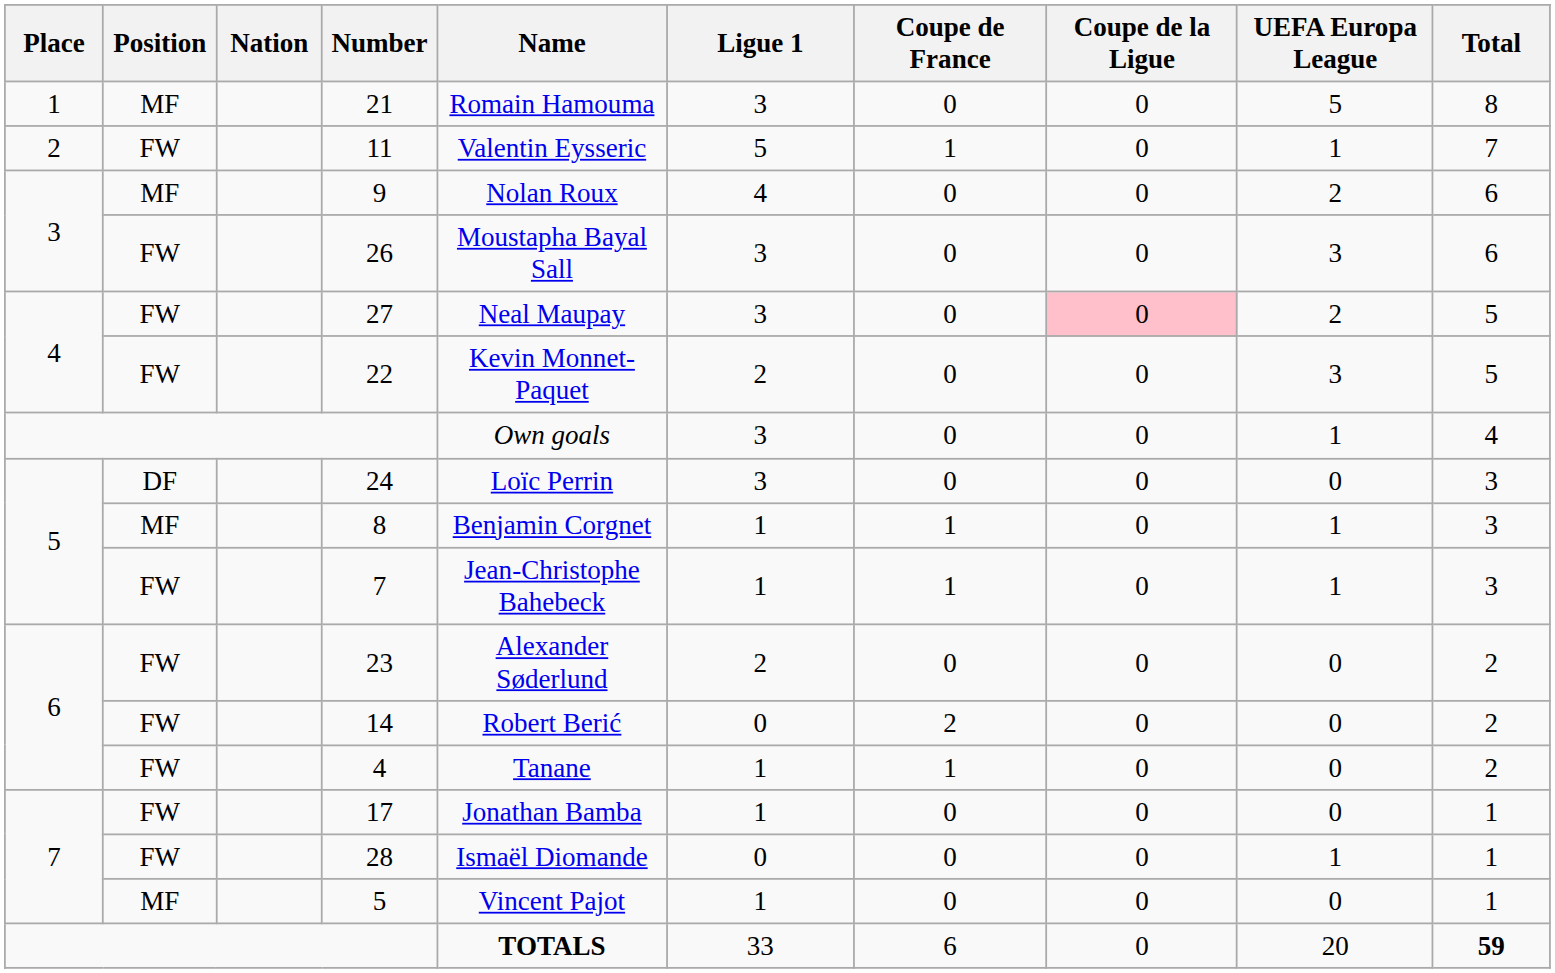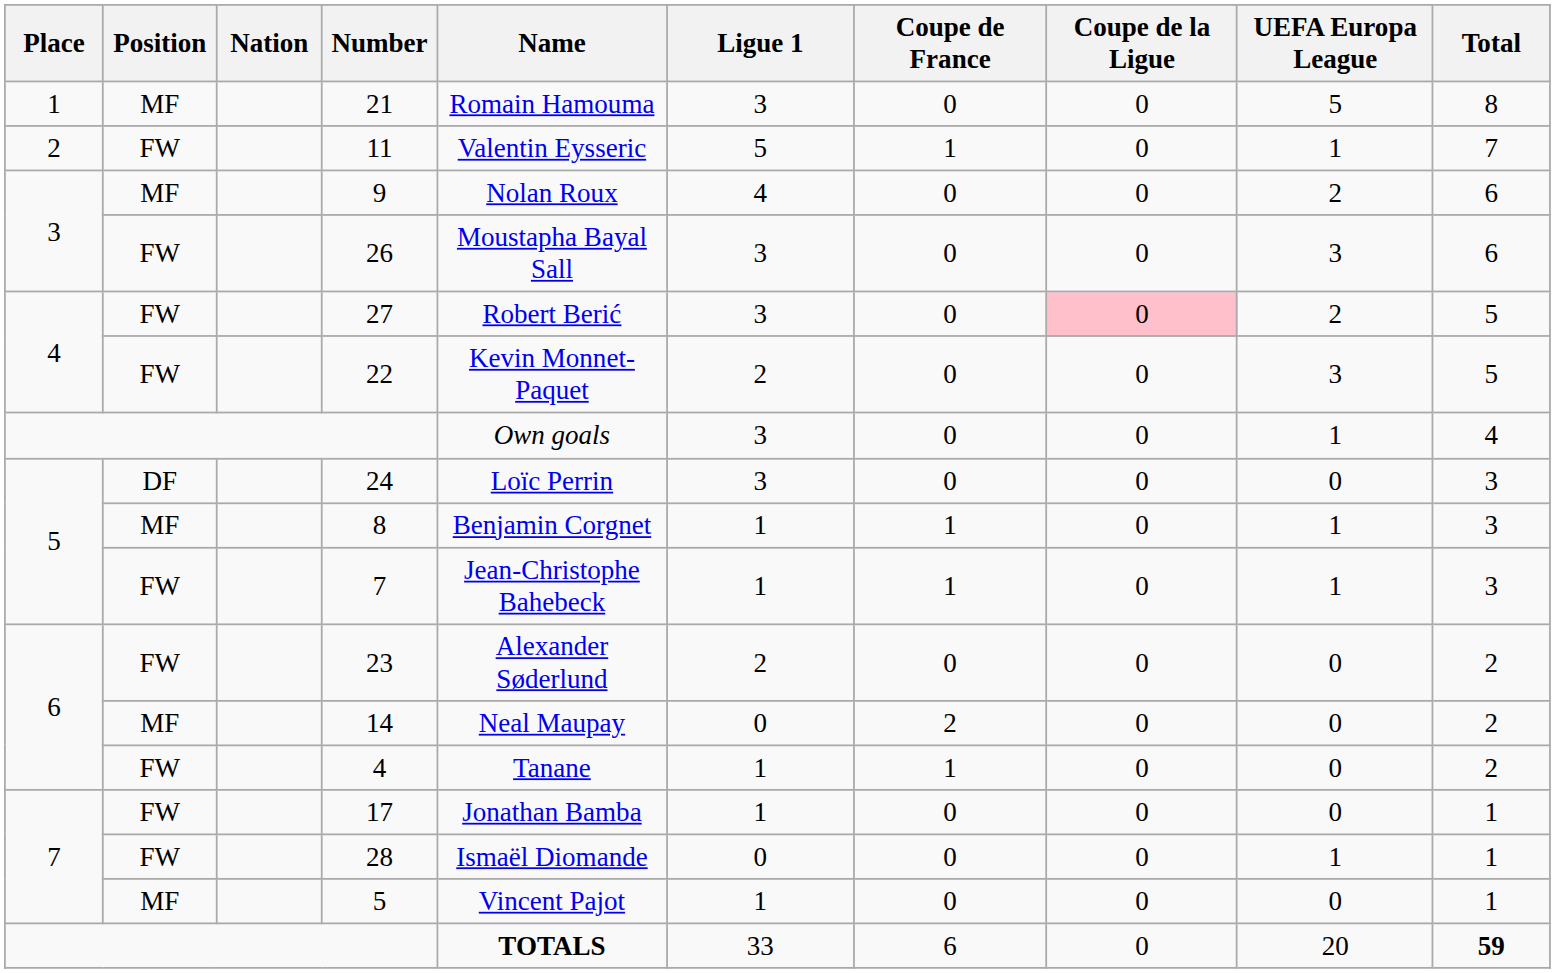 <table class="wikitable" style="font-size: 95%; text-align: center;">
 <tr>
 <th width=60>Place</th>
 <th width=60>Position</th>
 <th width=60>Nation</th>
 <th width=60>Number</th>
 <th width=170>Name</th>
 <th width=150>Ligue 1</th>
 <th width=150>Coupe de France</th>
 <th width=150>Coupe de la Ligue</th>
 <th width=150>UEFA Europa League</th>
 <th width=80>Total</th>
 </tr>
 <tr>
 <td>1</td>
 <td>MF</td>
 <td></td>
 <td>21</td>
 <td><a href='#'>Romain Hamouma</a></td>
 <td>3</td>
 <td>0</td>
 <td>0</td>
 <td>5</td>
 <td>8</td>
 </tr>
 <tr>
 <td>2</td>
 <td>FW</td>
 <td></td>
 <td>11</td>
 <td><a href='#'>Valentin Eysseric</a></td>
 <td>5</td>
 <td>1</td>
 <td>0</td>
 <td>1</td>
 <td>7</td>
 </tr>
 <tr>
 <td rowspan="2">3</td>
 <td>MF</td>
 <td></td>
 <td>9</td>
 <td><a href='#'>Nolan Roux</a></td>
 <td>4</td>
 <td>0</td>
 <td>0</td>
 <td>2</td>
 <td>6</td>
 </tr>
 <tr>
 <td>FW</td>
 <td></td>
 <td>26</td>
 <td><a href='#'>Moustapha Bayal Sall</a></td>
 <td>3</td>
 <td>0</td>
 <td>0</td>
 <td>3</td>
 <td>6</td>
 </tr>
 <tr>
 <td rowspan="2">4</td>
 <td>FW</td>
 <td></td>
 <td>27</td>
-<td><a href='#'>Neal Maupay</a></td>
+<td><a href='#'>Robert Berić</a></td>
 <td>3</td>
 <td>0</td>
 <td style="background: pink;">0</td>
 <td>2</td>
 <td>5</td>
 </tr>
 <tr>
 <td>FW</td>
 <td></td>
 <td>22</td>
 <td><a href='#'>Kevin Monnet-Paquet</a></td>
 <td>2</td>
 <td>0</td>
 <td>0</td>
 <td>3</td>
 <td>5</td>
 </tr>
 <tr>
 <td colspan="4"></td>
 <td><em>Own goals</em></td>
 <td>3</td>
 <td>0</td>
 <td>0</td>
 <td>1</td>
 <td>4</td>
 </tr>
 <tr>
 <td rowspan="3">5</td>
 <td>DF</td>
 <td></td>
 <td>24</td>
 <td><a href='#'>Loïc Perrin</a></td>
 <td>3</td>
 <td>0</td>
 <td>0</td>
 <td>0</td>
 <td>3</td>
 </tr>
 <tr>
 <td>MF</td>
 <td></td>
 <td>8</td>
 <td><a href='#'>Benjamin Corgnet</a></td>
 <td>1</td>
 <td>1</td>
 <td>0</td>
 <td>1</td>
 <td>3</td>
 </tr>
 <tr>
 <td>FW</td>
 <td></td>
 <td>7</td>
 <td><a href='#'>Jean-Christophe Bahebeck</a></td>
 <td>1</td>
 <td>1</td>
 <td>0</td>
 <td>1</td>
 <td>3</td>
 </tr>
 <tr>
 <td rowspan="3">6</td>
 <td>FW</td>
 <td></td>
 <td>23</td>
 <td><a href='#'>Alexander Søderlund</a></td>
 <td>2</td>
 <td>0</td>
 <td>0</td>
 <td>0</td>
 <td>2</td>
 </tr>
 <tr>
-<td>FW</td>
+<td>MF</td>
 <td></td>
 <td>14</td>
-<td><a href='#'>Robert Berić</a></td>
+<td><a href='#'>Neal Maupay</a></td>
 <td>0</td>
 <td>2</td>
 <td>0</td>
 <td>0</td>
 <td>2</td>
 </tr>
 <tr>
 <td>FW</td>
 <td></td>
 <td>4</td>
 <td><a href='#'>Tanane</a></td>
 <td>1</td>
 <td>1</td>
 <td>0</td>
 <td>0</td>
 <td>2</td>
 </tr>
 <tr>
 <td rowspan="3">7</td>
 <td>FW</td>
 <td></td>
 <td>17</td>
 <td><a href='#'>Jonathan Bamba</a></td>
 <td>1</td>
 <td>0</td>
 <td>0</td>
 <td>0</td>
 <td>1</td>
 </tr>
 <tr>
 <td>FW</td>
 <td></td>
 <td>28</td>
 <td><a href='#'>Ismaël Diomande</a></td>
 <td>0</td>
 <td>0</td>
 <td>0</td>
 <td>1</td>
 <td>1</td>
 </tr>
 <tr>
 <td>MF</td>
 <td></td>
 <td>5</td>
 <td><a href='#'>Vincent Pajot</a></td>
 <td>1</td>
 <td>0</td>
 <td>0</td>
 <td>0</td>
 <td>1</td>
 </tr>
 <tr>
 <td colspan="4"></td>
 <td><strong>TOTALS</strong></td>
 <td>33</td>
 <td>6</td>
 <td>0</td>
 <td>20</td>
 <td><strong>59</strong></td>
 </tr>
 </table>
